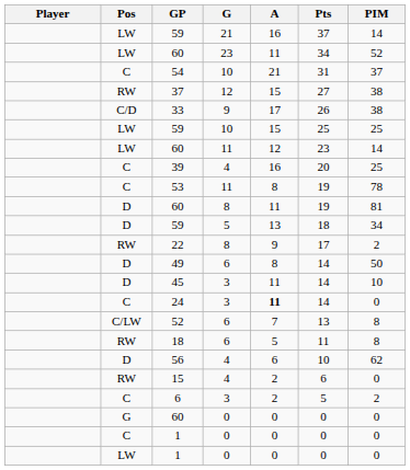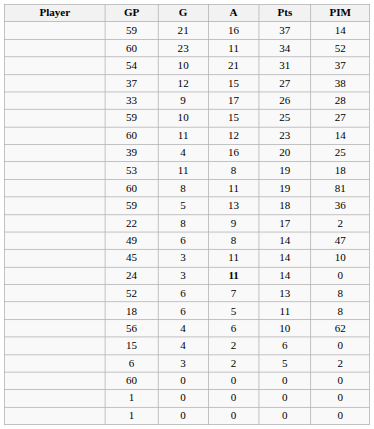 <table class="wikitable sortable" width="60%">
 <tr ALIGN="center">
 <th bgcolor="#DDDDFF" width="10%">Player</th>
-<th bgcolor="#DDDDFF" width="3%" title="Position">Pos</th>
 <th bgcolor="#DDDDFF" width="5%" title="Games played">GP</th>
 <th bgcolor="#DDDDFF" width="5%" title="Goals">G</th>
 <th bgcolor="#DDDDFF" width="5%" title="Assists">A</th>
 <th bgcolor="#DDDDFF" width="5%" title="Points">Pts</th>
 <th bgcolor="#DDDDFF" width="5%" title="Penalties in Minutes">PIM</th>
 </tr>
 <tr align="center">
 <td align="right"></td>
-<td>LW</td>
 <td>59</td>
 <td>21</td>
 <td>16</td>
 <td>37</td>
 <td>14</td>
 </tr>
 <tr align="center">
 <td align="right"></td>
-<td>LW</td>
 <td>60</td>
 <td>23</td>
 <td>11</td>
 <td>34</td>
 <td>52</td>
 </tr>
 <tr align="center">
 <td align="right"></td>
-<td>C</td>
 <td>54</td>
 <td>10</td>
 <td>21</td>
 <td>31</td>
 <td>37</td>
 </tr>
 <tr align="center">
 <td align="right"></td>
-<td>RW</td>
 <td>37</td>
 <td>12</td>
 <td>15</td>
 <td>27</td>
 <td>38</td>
 </tr>
 <tr align="center">
 <td align="right"></td>
-<td>C/D</td>
 <td>33</td>
 <td>9</td>
 <td>17</td>
 <td>26</td>
-<td>38</td>
+<td>28</td>
 </tr>
 <tr align="center">
 <td align="right"></td>
-<td>LW</td>
 <td>59</td>
 <td>10</td>
 <td>15</td>
 <td>25</td>
-<td>25</td>
+<td>27</td>
 </tr>
 <tr align="center">
 <td align="right"></td>
-<td>LW</td>
 <td>60</td>
 <td>11</td>
 <td>12</td>
 <td>23</td>
 <td>14</td>
 </tr>
 <tr align="center">
 <td align="right"></td>
-<td>C</td>
 <td>39</td>
 <td>4</td>
 <td>16</td>
 <td>20</td>
 <td>25</td>
 </tr>
 <tr align="center">
 <td align="right"></td>
-<td>C</td>
 <td>53</td>
 <td>11</td>
 <td>8</td>
 <td>19</td>
-<td>78</td>
+<td>18</td>
 </tr>
 <tr align="center">
 <td align="right"></td>
-<td>D</td>
 <td>60</td>
 <td>8</td>
 <td>11</td>
 <td>19</td>
 <td>81</td>
 </tr>
 <tr align="center">
 <td align="right"></td>
-<td>D</td>
 <td>59</td>
 <td>5</td>
 <td>13</td>
 <td>18</td>
-<td>34</td>
+<td>36</td>
 </tr>
 <tr align="center">
 <td align="right"></td>
-<td>RW</td>
 <td>22</td>
 <td>8</td>
 <td>9</td>
 <td>17</td>
 <td>2</td>
 </tr>
 <tr align="center">
 <td align="right"></td>
-<td>D</td>
 <td>49</td>
 <td>6</td>
 <td>8</td>
 <td>14</td>
-<td>50</td>
+<td>47</td>
 </tr>
 <tr align="center">
 <td align="right"></td>
-<td>D</td>
 <td>45</td>
 <td>3</td>
 <td>11</td>
 <td>14</td>
 <td>10</td>
 </tr>
 <tr align="center">
 <td align="right"></td>
-<td>C</td>
 <td>24</td>
 <td>3</td>
 <td><strong>11</strong></td>
 <td>14</td>
 <td>0</td>
 </tr>
 <tr align="center">
 <td align="right"></td>
-<td>C/LW</td>
 <td>52</td>
 <td>6</td>
 <td>7</td>
 <td>13</td>
 <td>8</td>
 </tr>
 <tr align="center">
 <td align="right"></td>
-<td>RW</td>
 <td>18</td>
 <td>6</td>
 <td>5</td>
 <td>11</td>
 <td>8</td>
 </tr>
 <tr align="center">
 <td align="right"></td>
-<td>D</td>
 <td>56</td>
 <td>4</td>
 <td>6</td>
 <td>10</td>
 <td>62</td>
 </tr>
 <tr align="center">
 <td align="right"></td>
-<td>RW</td>
 <td>15</td>
 <td>4</td>
 <td>2</td>
 <td>6</td>
 <td>0</td>
 </tr>
 <tr align="center">
 <td align="right"></td>
-<td>C</td>
 <td>6</td>
 <td>3</td>
 <td>2</td>
 <td>5</td>
 <td>2</td>
 </tr>
 <tr align="center">
 <td align="right"></td>
-<td>G</td>
 <td>60</td>
 <td>0</td>
 <td>0</td>
 <td>0</td>
 <td>0</td>
 </tr>
 <tr align="center">
 <td align="right"></td>
-<td>C</td>
 <td>1</td>
 <td>0</td>
 <td>0</td>
 <td>0</td>
 <td>0</td>
 </tr>
 <tr align="center">
 <td align="right"></td>
-<td>LW</td>
 <td>1</td>
 <td>0</td>
 <td>0</td>
 <td>0</td>
 <td>0</td>
 </tr>
 </table>
